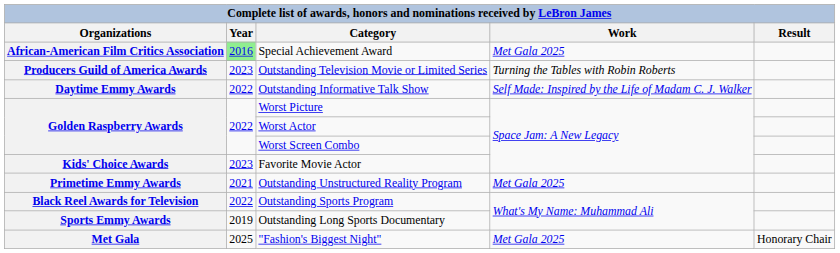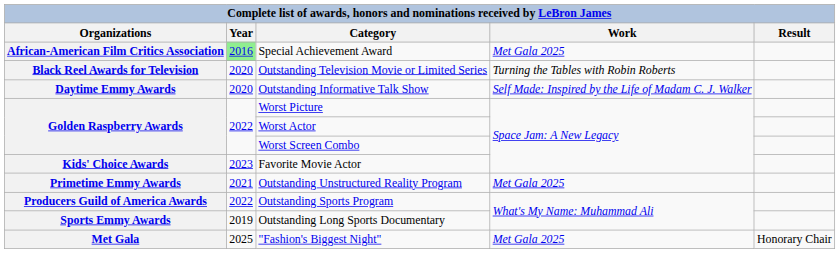 <table class="wikitable plainrowheaders">
 <tr style="background:#ccc; text-align:center;">
 <th colspan="6" style="background: LightSteelBlue;">Complete list of awards, honors and nominations received by <a href='#'>LeBron James</a></th>
 </tr>
 <tr style="background:#ccc; text-align:center;">
 <th>Organizations</th>
 <th>Year</th>
 <th>Category</th>
 <th>Work</th>
 <th>Result</th>
 </tr>
 <tr>
 <th scope="row"><a href='#'>African-American Film Critics Association</a></th>
 <td style="background: lightgreen;"><a href='#'>2016</a></td>
 <td>Special Achievement Award</td>
 <td><em><a href='#'>Met Gala 2025</a></em></td>
 <td></td>
 </tr>
 <tr>
-<th scope="row"><a href='#'>Producers Guild of America Awards</a></th>
-<td><a href='#'>2023</a></td>
+<th scope="row"><a href='#'>Black Reel Awards for Television</a></th>
+<td><a href='#'>2020</a></td>
 <td><a href='#'>Outstanding Television Movie or Limited Series</a></td>
 <td><em>Turning the Tables with Robin Roberts</em></td>
 <td></td>
 </tr>
 <tr>
 <th scope="row"><a href='#'>Daytime Emmy Awards</a></th>
-<td><a href='#'>2022</a></td>
+<td><a href='#'>2020</a></td>
 <td><a href='#'>Outstanding Informative Talk Show</a></td>
 <td><em><a href='#'>Self Made: Inspired by the Life of Madam C. J. Walker</a></em></td>
 <td></td>
 </tr>
 <tr>
 <th scope="row" rowspan="3"><a href='#'>Golden Raspberry Awards</a></th>
 <td rowspan="3"><a href='#'>2022</a></td>
 <td><a href='#'>Worst Picture</a></td>
 <td rowspan="4"><em><a href='#'>Space Jam: A New Legacy</a></em></td>
 <td></td>
 </tr>
 <tr>
 <td><a href='#'>Worst Actor</a></td>
 <td></td>
 </tr>
 <tr>
 <td><a href='#'>Worst Screen Combo</a></td>
 <td></td>
 </tr>
 <tr>
 <th scope="row"><a href='#'>Kids' Choice Awards</a></th>
 <td><a href='#'>2023</a></td>
 <td>Favorite Movie Actor</td>
 <td></td>
 </tr>
 <tr>
 <th scope="row"><a href='#'>Primetime Emmy Awards</a></th>
 <td><a href='#'>2021</a></td>
 <td><a href='#'>Outstanding Unstructured Reality Program</a></td>
 <td><em><a href='#'>Met Gala 2025</a></em></td>
 <td></td>
 </tr>
 <tr>
-<th scope="row"><a href='#'>Black Reel Awards for Television</a></th>
+<th scope="row"><a href='#'>Producers Guild of America Awards</a></th>
 <td><a href='#'>2022</a></td>
 <td><a href='#'>Outstanding Sports Program</a></td>
 <td rowspan="2"><em><a href='#'>What's My Name: Muhammad Ali</a></em></td>
 <td></td>
 </tr>
 <tr>
 <th scope="row"><a href='#'>Sports Emmy Awards</a></th>
 <td>2019</td>
 <td>Outstanding Long Sports Documentary</td>
 <td></td>
 </tr>
 <tr>
 <th scope="row"><a href='#'>Met Gala</a></th>
 <td>2025</td>
 <td><a href='#'>"Fashion's Biggest Night"</a></td>
 <td><em><a href='#'>Met Gala 2025</a></em></td>
 <td>Honorary Chair</td>
 </tr>
 </table>
